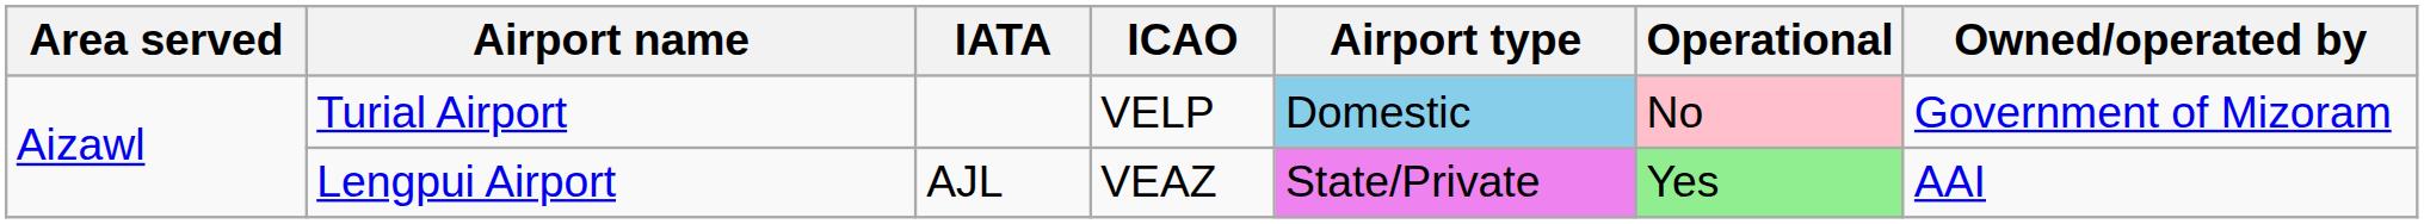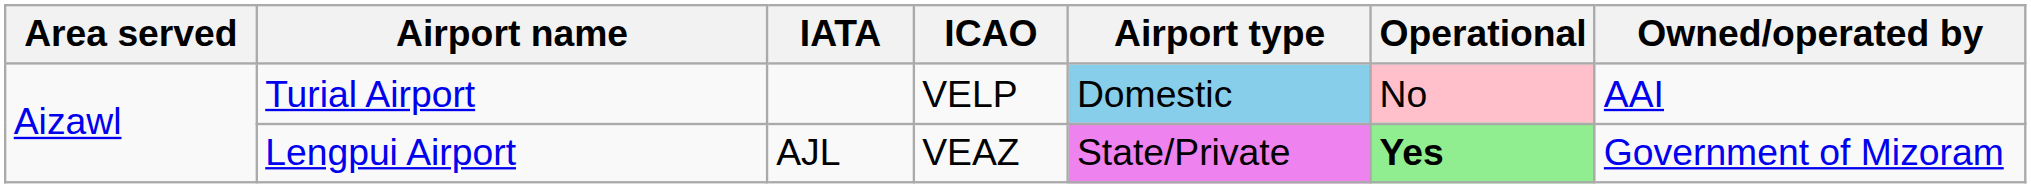 <table class="sortable wikitable"style="text-align:left;"style="font-size: 85%">
 <tr>
 <th style="width:10em;">Area served</th>
 <th style="width:25em;">Airport name</th>
 <th style="width:5em;">IATA</th>
 <th style="width:5em;">ICAO</th>
 <th style="width:10em;">Airport type</th>
 <th style="width:5em;">Operational</th>
 <th style="width:15em;">Owned/operated by</th>
 </tr>
 <tr>
 <td rowspan=2><a href='#'>Aizawl</a></td>
 <td><a href='#'>Turial Airport</a></td>
 <td></td>
 <td>VELP</td>
 <td style="background:skyblue;">Domestic</td>
 <td style="background:pink;">No</td>
-<td><a href='#'>Government of Mizoram</a></td>
+<td><a href='#'>AAI</a></td>
 </tr>
 <tr>
 <td><a href='#'>Lengpui Airport</a></td>
 <td>AJL</td>
 <td>VEAZ</td>
 <td style="background:violet;">State/Private</td>
-<td style="background:lightgreen;">Yes</td>
-<td><a href='#'>AAI</a></td>
+<td style="background:lightgreen;"><strong>Yes</strong></td>
+<td><a href='#'>Government of Mizoram</a></td>
 </tr>
 </table>
